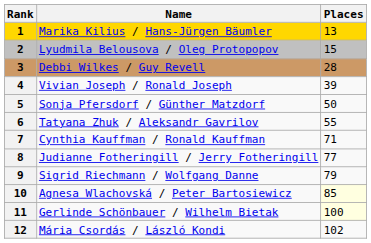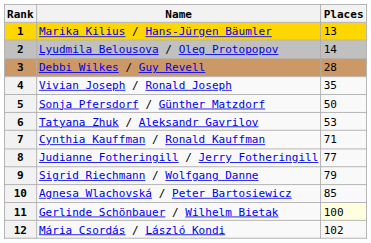 <table class="wikitable">
 <tr>
 <th>Rank</th>
 <th>Name</th>
 <th>Places</th>
 </tr>
 <tr bgcolor=gold>
 <td align=center><strong>1</strong></td>
 <td> <a href='#'>Marika Kilius</a> / <a href='#'>Hans-Jürgen Bäumler</a></td>
 <td>13</td>
 </tr>
 <tr bgcolor=silver>
 <td align=center><strong>2</strong></td>
 <td> <a href='#'>Lyudmila Belousova</a> / <a href='#'>Oleg Protopopov</a></td>
-<td>15</td>
+<td>14</td>
 </tr>
 <tr bgcolor=cc9966>
 <td align=center><strong>3</strong></td>
 <td> <a href='#'>Debbi Wilkes</a> / <a href='#'>Guy Revell</a></td>
 <td>28</td>
 </tr>
 <tr>
 <th>4</th>
 <td> <a href='#'>Vivian Joseph</a> / <a href='#'>Ronald Joseph</a></td>
-<td>39</td>
+<td>35</td>
 </tr>
 <tr>
 <th>5</th>
 <td> <a href='#'>Sonja Pfersdorf</a> / <a href='#'>Günther Matzdorf</a></td>
 <td>50</td>
 </tr>
 <tr>
 <th>6</th>
 <td> <a href='#'>Tatyana Zhuk</a> / <a href='#'>Aleksandr Gavrilov</a></td>
-<td>55</td>
+<td>53</td>
 </tr>
 <tr>
 <th>7</th>
 <td> <a href='#'>Cynthia Kauffman</a> / <a href='#'>Ronald Kauffman</a></td>
 <td>71</td>
 </tr>
 <tr>
 <th>8</th>
 <td> <a href='#'>Judianne Fotheringill</a> / <a href='#'>Jerry Fotheringill</a></td>
 <td>77</td>
 </tr>
 <tr>
 <th>9</th>
 <td> <a href='#'>Sigrid Riechmann</a> / <a href='#'>Wolfgang Danne</a></td>
 <td>79</td>
 </tr>
 <tr>
 <th>10</th>
 <td> <a href='#'>Agnesa Wlachovská</a> / <a href='#'>Peter Bartosiewicz</a></td>
-<td style="background: lightyellow;">85</td>
+<td>85</td>
 </tr>
 <tr>
 <th>11</th>
 <td> <a href='#'>Gerlinde Schönbauer</a> / <a href='#'>Wilhelm Bietak</a></td>
 <td style="background: lightyellow;">100</td>
 </tr>
 <tr>
 <th>12</th>
 <td> <a href='#'>Mária Csordás</a> / <a href='#'>László Kondi</a></td>
 <td>102</td>
 </tr>
 </table>
